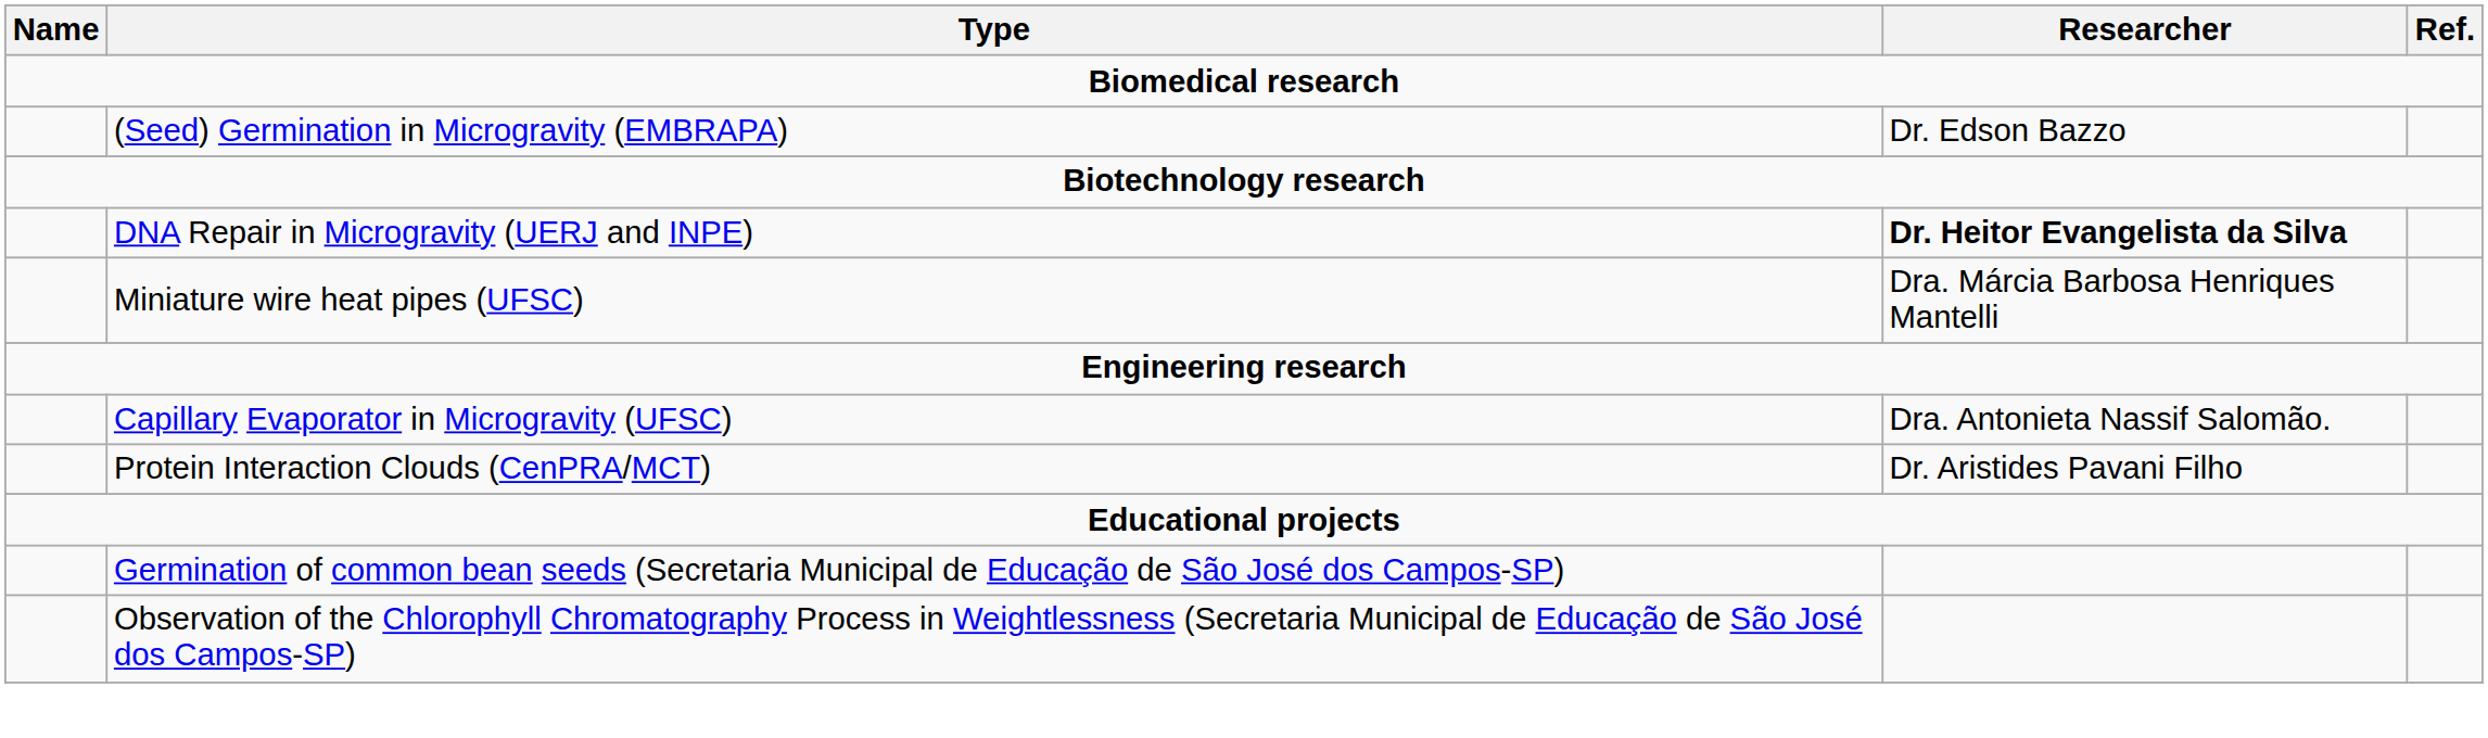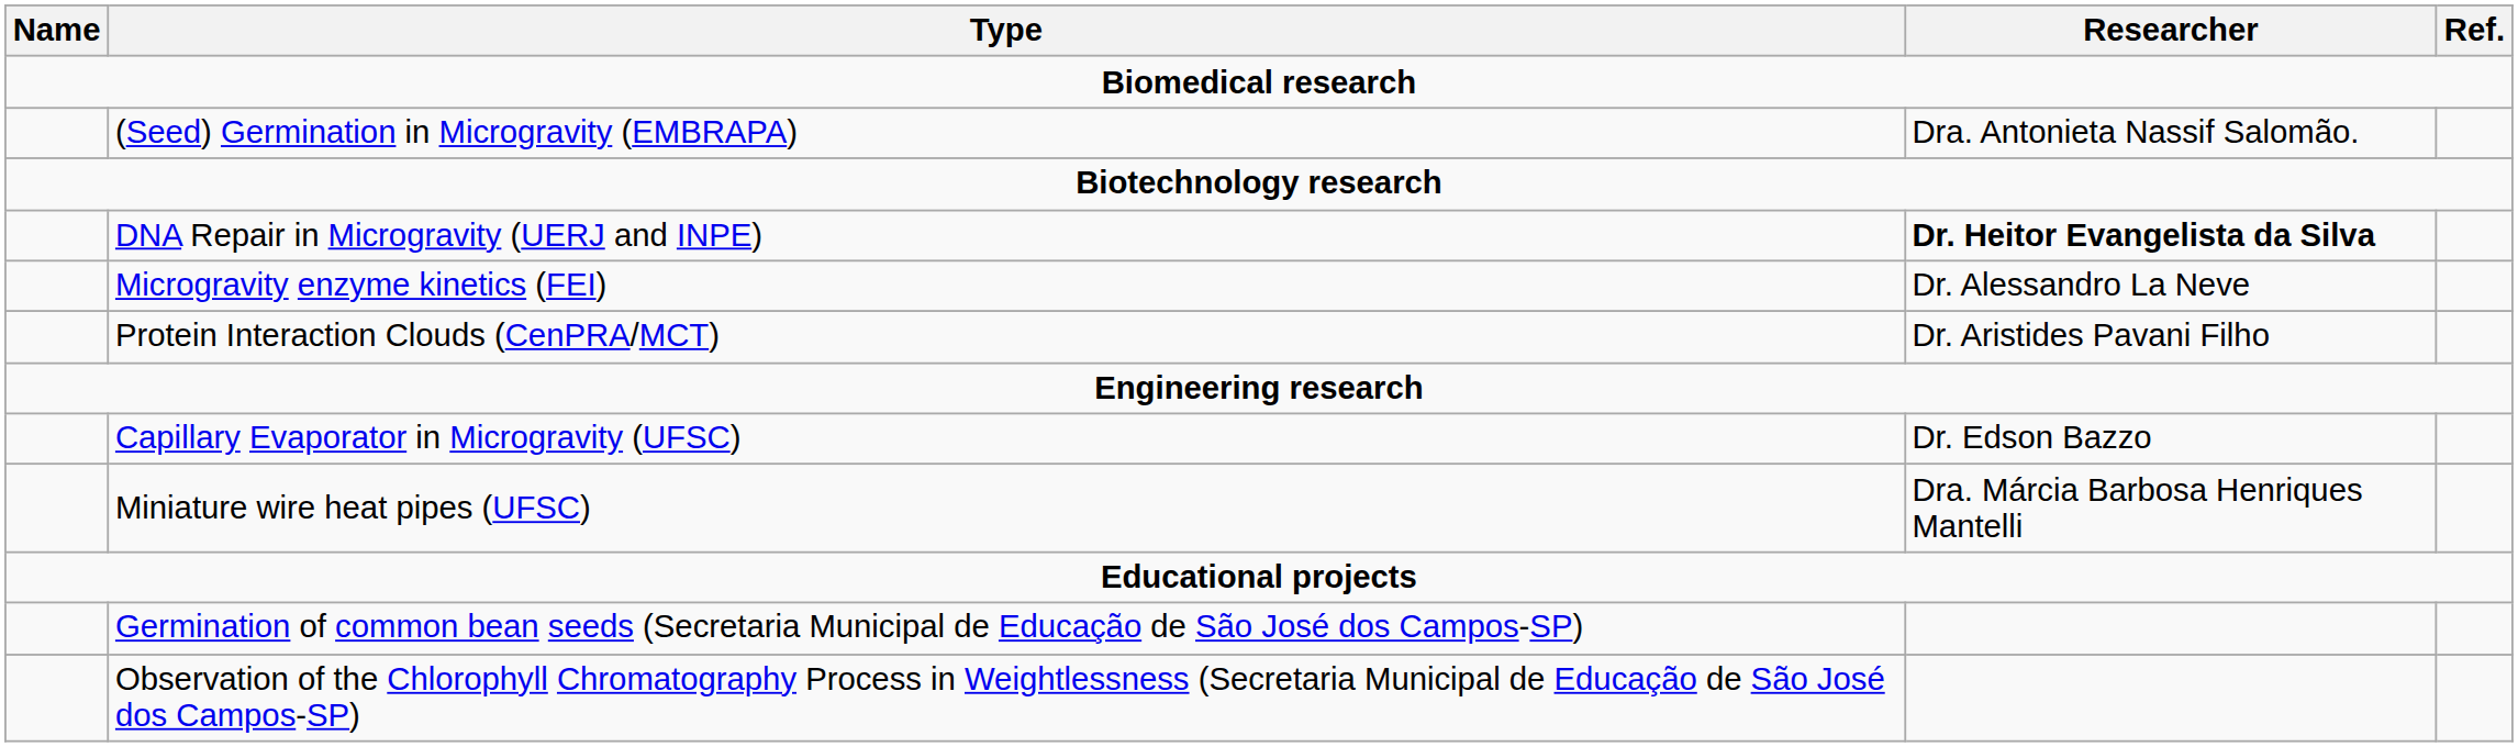 <table class="wikitable">
 <tr>
 <th>Name</th>
 <th>Type</th>
 <th>Researcher</th>
 <th>Ref.</th>
 </tr>
 <tr>
 <td colspan="4" style="text-align:center;"><strong>Biomedical research</strong></td>
 </tr>
 <tr>
 <td></td>
 <td>(<a href='#'>Seed</a>) <a href='#'>Germination</a> in <a href='#'>Microgravity</a> (<a href='#'>EMBRAPA</a>)</td>
-<td>Dr. Edson Bazzo</td>
+<td>Dra. Antonieta Nassif Salomão.</td>
 <td></td>
 </tr>
 <tr>
 <td colspan="4" style="text-align:center;"><strong>Biotechnology research</strong></td>
 </tr>
 <tr>
 <td></td>
 <td><a href='#'>DNA</a> Repair in <a href='#'>Microgravity</a> (<a href='#'>UERJ</a> and <a href='#'>INPE</a>)</td>
 <td><strong>Dr. Heitor Evangelista da Silva</strong></td>
 <td></td>
 </tr>
 <tr>
 <td></td>
-<td>Miniature wire heat pipes (<a href='#'>UFSC</a>)</td>
-<td>Dra. Márcia Barbosa Henriques Mantelli</td>
+<td><a href='#'>Microgravity</a> <a href='#'>enzyme kinetics</a> (<a href='#'>FEI</a>)</td>
+<td>Dr. Alessandro La Neve</td>
+<td></td>
+</tr>
+<tr>
+<td></td>
+<td>Protein Interaction Clouds (<a href='#'>CenPRA</a>/<a href='#'>MCT</a>)</td>
+<td>Dr. Aristides Pavani Filho</td>
 <td></td>
 </tr>
 <tr>
 <td colspan="4" style="text-align:center;"><strong>Engineering research</strong></td>
 </tr>
 <tr>
 <td></td>
 <td><a href='#'>Capillary</a> <a href='#'>Evaporator</a> in <a href='#'>Microgravity</a> (<a href='#'>UFSC</a>)</td>
-<td>Dra. Antonieta Nassif Salomão.</td>
+<td>Dr. Edson Bazzo</td>
 <td></td>
 </tr>
 <tr>
 <td></td>
-<td>Protein Interaction Clouds (<a href='#'>CenPRA</a>/<a href='#'>MCT</a>)</td>
-<td>Dr. Aristides Pavani Filho</td>
+<td>Miniature wire heat pipes (<a href='#'>UFSC</a>)</td>
+<td>Dra. Márcia Barbosa Henriques Mantelli</td>
 <td></td>
 </tr>
 <tr>
 <td colspan="4" style="text-align:center;"><strong>Educational projects</strong></td>
 </tr>
 <tr>
 <td></td>
 <td><a href='#'>Germination</a> of <a href='#'>common bean</a> <a href='#'>seeds</a> (Secretaria Municipal de <a href='#'>Educação</a> de <a href='#'>São José dos Campos</a>-<a href='#'>SP</a>)</td>
 <td></td>
 <td></td>
 </tr>
 <tr>
 <td></td>
 <td>Observation of the <a href='#'>Chlorophyll</a> <a href='#'>Chromatography</a> Process in <a href='#'>Weightlessness</a> (Secretaria Municipal de <a href='#'>Educação</a> de <a href='#'>São José dos Campos</a>-<a href='#'>SP</a>)</td>
 <td></td>
 <td></td>
 </tr>
 </table>
